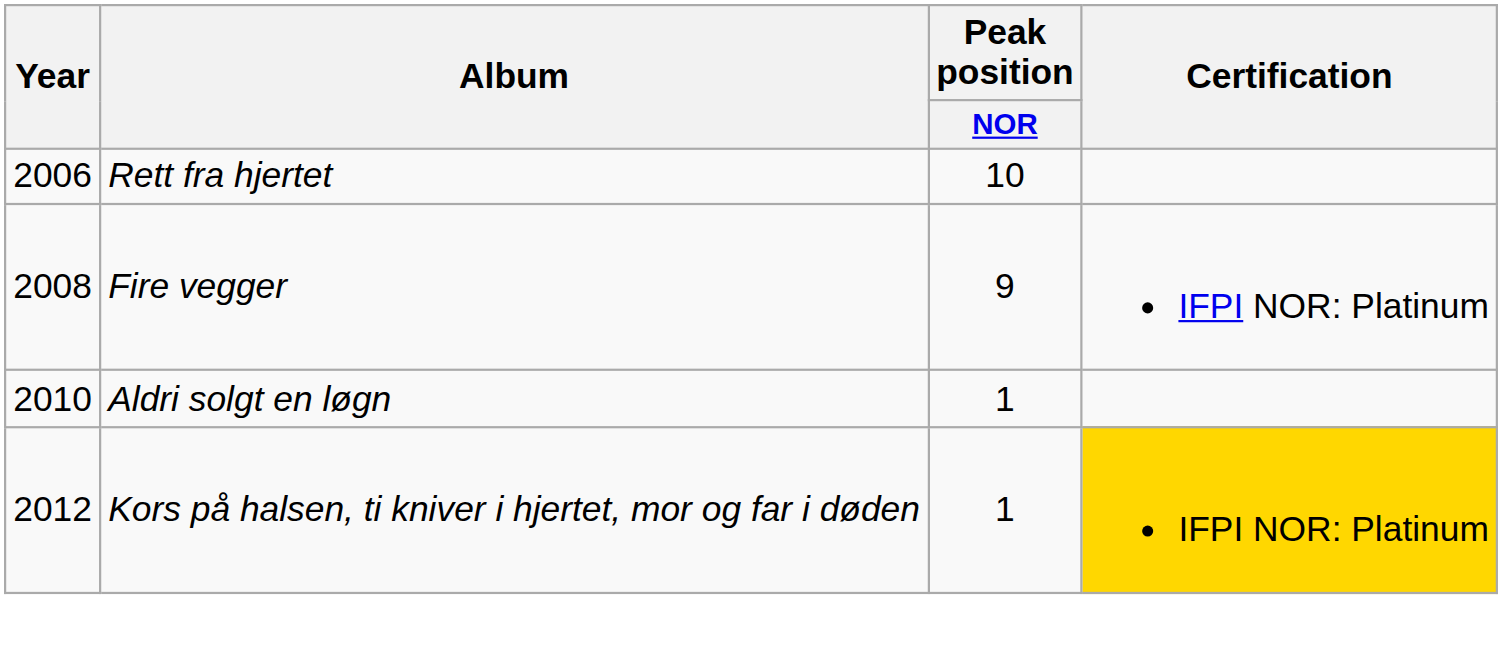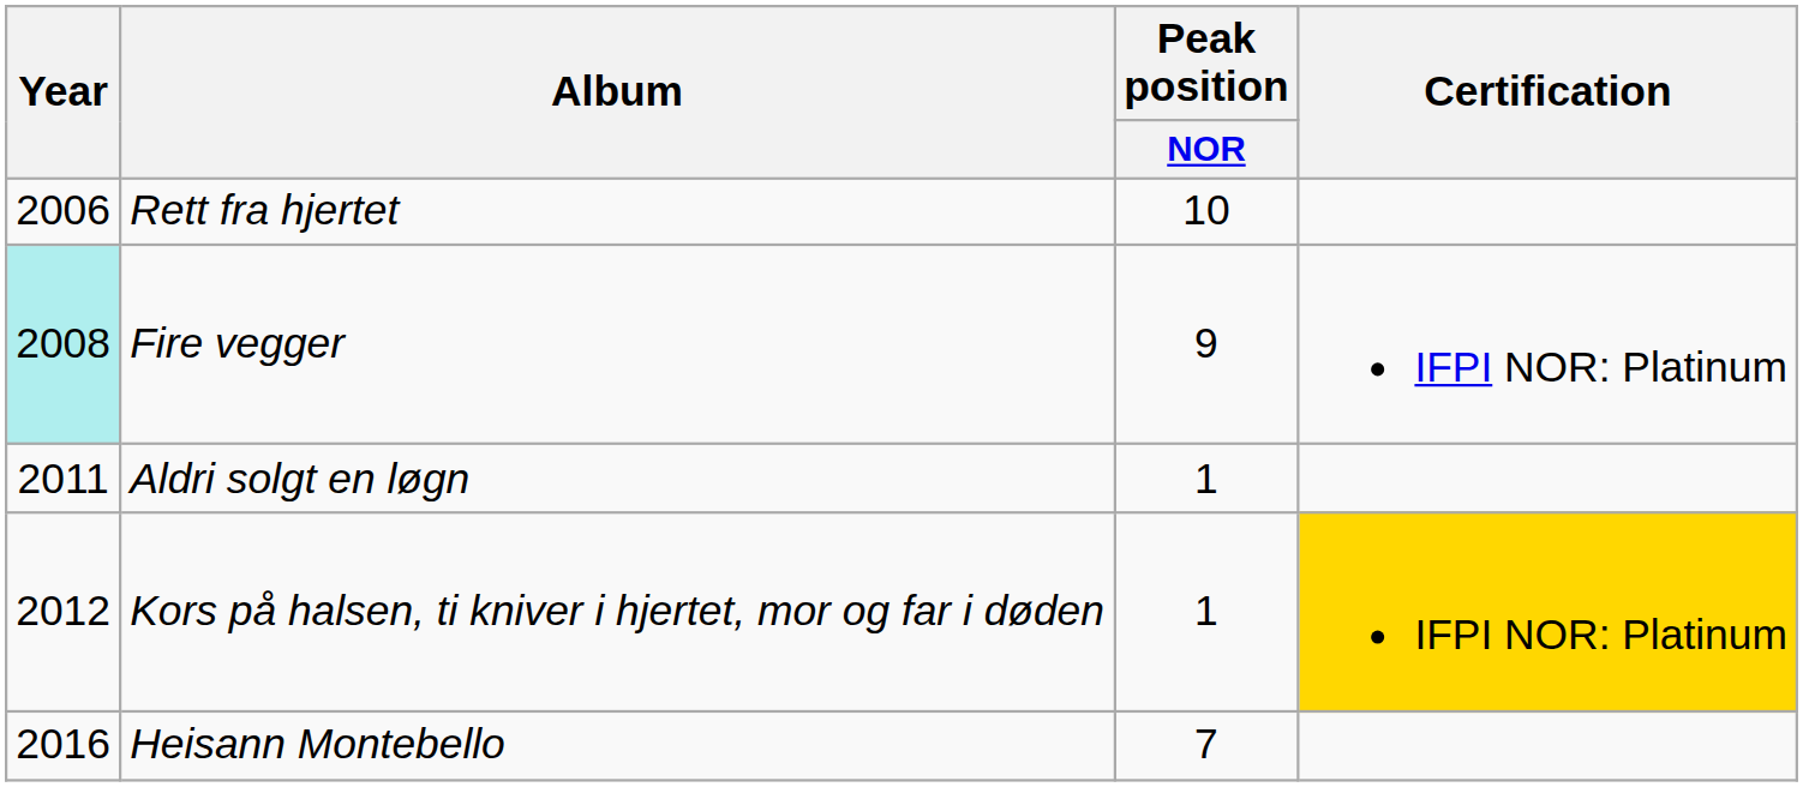 <table class="wikitable">
 <tr>
 <th width="33" rowspan="2" style="text-align:center;">Year</th>
 <th rowspan="2">Album</th>
 <th colspan="1">Peak <br>position</th>
 <th rowspan="2">Certification</th>
 </tr>
 <tr style="font-size:smaller">
 <th align="center"><a href='#'>NOR</a><br></th>
 </tr>
 <tr>
 <td align="center">2006</td>
 <td><em>Rett fra hjertet</em></td>
 <td align="center">10</td>
 <td></td>
 </tr>
 <tr>
-<td align="center">2008</td>
+<td align="center" style="background: paleturquoise;">2008</td>
 <td><em>Fire vegger</em></td>
 <td align="center">9</td>
 <td><br><ul><li><a href='#'>IFPI</a> NOR: Platinum</li></ul></td>
 </tr>
 <tr>
-<td align="center">2010</td>
+<td align="center">2011</td>
 <td><em>Aldri solgt en løgn</em></td>
 <td align="center">1</td>
 <td align="center"></td>
 </tr>
 <tr>
 <td align="center">2012</td>
 <td><em>Kors på halsen, ti kniver i hjertet, mor og far i døden</em></td>
 <td align="center">1</td>
 <td align="center" style="background: gold;"><br><ul><li>IFPI NOR: Platinum</li></ul></td>
 </tr>
+<tr>
+<td align="center">2016</td>
+<td><em>Heisann Montebello</em></td>
+<td align="center">7<br></td>
+<td align="center"></td>
+</tr>
 </table>
